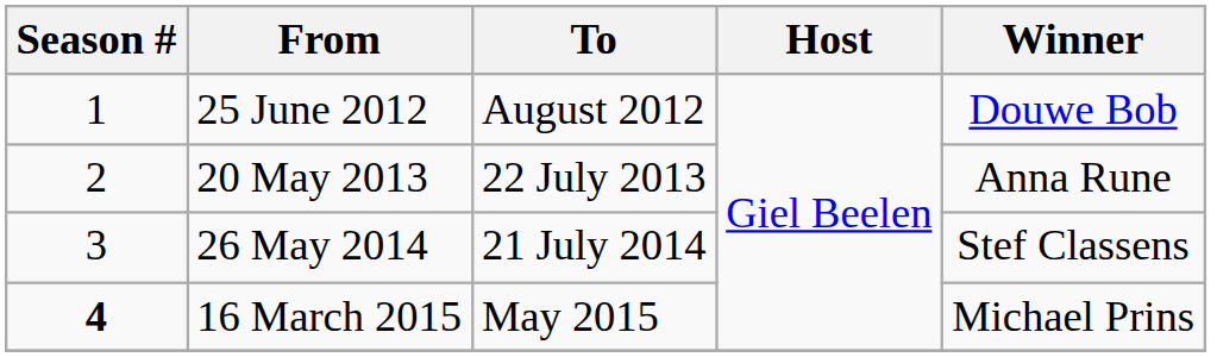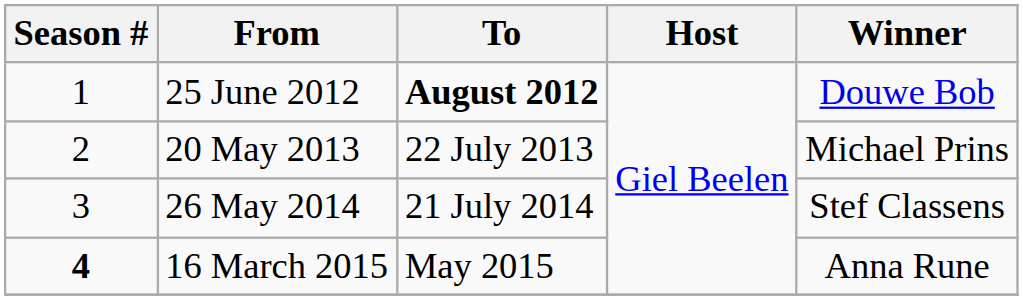 <table class="wikitable">
 <tr>
 <th>Season #</th>
 <th>From</th>
 <th>To</th>
 <th>Host</th>
 <th>Winner</th>
 </tr>
 <tr>
 <td style="text-align:center;">1</td>
 <td>25 June 2012</td>
-<td>August 2012</td>
+<td><strong>August 2012</strong></td>
 <td rowspan=4 style="text-align:center;"><a href='#'>Giel Beelen</a></td>
 <td style="text-align:center;"><a href='#'>Douwe Bob</a></td>
 </tr>
 <tr>
 <td style="text-align:center;">2</td>
 <td>20 May 2013</td>
 <td>22 July 2013</td>
-<td style="text-align:center;">Anna Rune</td>
+<td style="text-align:center;">Michael Prins</td>
 </tr>
 <tr>
 <td style="text-align:center;">3</td>
 <td>26 May 2014</td>
 <td>21 July 2014</td>
 <td style="text-align:center;">Stef Classens</td>
 </tr>
 <tr>
 <td style="text-align:center;"><strong>4</strong></td>
 <td>16 March 2015</td>
 <td>May 2015</td>
-<td style="text-align:center;">Michael Prins</td>
+<td style="text-align:center;">Anna Rune</td>
 </tr>
 <tr>
 </tr>
 </table>
